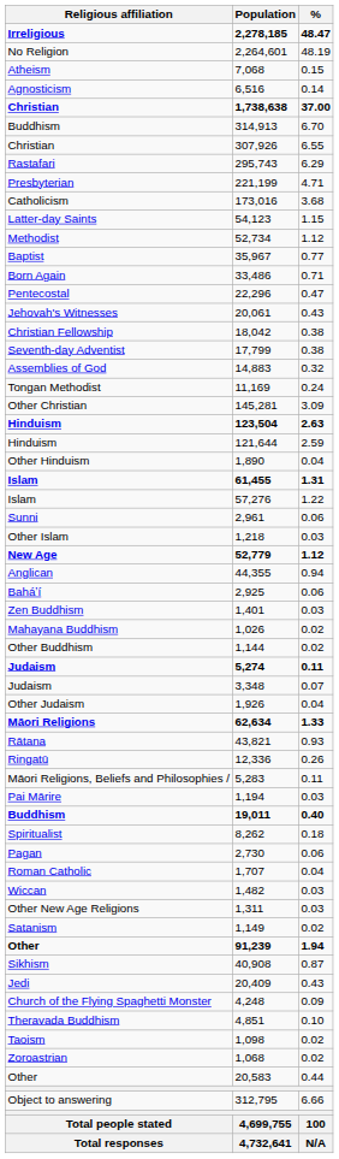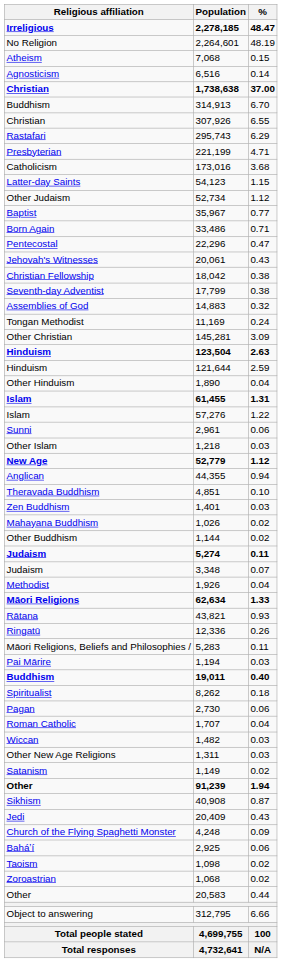 <table class=wikitable style="text-align:left;">
 <tr>
 <th>Religious affiliation</th>
 <th>Population</th>
 <th>%</th>
 </tr>
 <tr>
 <td><strong><a href='#'>Irreligious</a></strong></td>
 <td><strong>2,278,185</strong></td>
 <td><strong>48.47</strong></td>
 </tr>
 <tr>
 <td>No Religion </td>
 <td>2,264,601</td>
 <td>48.19</td>
 </tr>
 <tr>
 <td><a href='#'>Atheism</a></td>
 <td>7,068</td>
 <td>0.15</td>
 </tr>
 <tr>
 <td><a href='#'>Agnosticism</a></td>
 <td>6,516</td>
 <td>0.14</td>
 </tr>
 <tr>
 <td><strong><a href='#'>Christian</a></strong></td>
 <td><strong>1,738,638</strong></td>
 <td><strong>37.00</strong></td>
 </tr>
 <tr>
 <td>Buddhism </td>
 <td>314,913</td>
 <td>6.70</td>
 </tr>
 <tr>
 <td>Christian </td>
 <td>307,926</td>
 <td>6.55</td>
 </tr>
 <tr>
 <td><a href='#'>Rastafari</a></td>
 <td>295,743</td>
 <td>6.29</td>
 </tr>
 <tr>
 <td><a href='#'>Presbyterian</a></td>
 <td>221,199</td>
 <td>4.71</td>
 </tr>
 <tr>
 <td>Catholicism </td>
 <td>173,016</td>
 <td>3.68</td>
 </tr>
 <tr>
 <td><a href='#'>Latter-day Saints</a></td>
 <td>54,123</td>
 <td>1.15</td>
 </tr>
 <tr>
-<td><a href='#'>Methodist</a> </td>
+<td>Other Judaism</td>
 <td>52,734</td>
 <td>1.12</td>
 </tr>
 <tr>
 <td><a href='#'>Baptist</a> </td>
 <td>35,967</td>
 <td>0.77</td>
 </tr>
 <tr>
 <td><a href='#'>Born Again</a></td>
 <td>33,486</td>
 <td>0.71</td>
 </tr>
 <tr>
 <td><a href='#'>Pentecostal</a> </td>
 <td>22,296</td>
 <td>0.47</td>
 </tr>
 <tr>
 <td><a href='#'>Jehovah's Witnesses</a></td>
 <td>20,061</td>
 <td>0.43</td>
 </tr>
 <tr>
 <td><a href='#'>Christian Fellowship</a></td>
 <td>18,042</td>
 <td>0.38</td>
 </tr>
 <tr>
 <td><a href='#'>Seventh-day Adventist</a></td>
 <td>17,799</td>
 <td>0.38</td>
 </tr>
 <tr>
 <td><a href='#'>Assemblies of God</a></td>
 <td>14,883</td>
 <td>0.32</td>
 </tr>
 <tr>
 <td>Tongan Methodist</td>
 <td>11,169</td>
 <td>0.24</td>
 </tr>
 <tr>
 <td>Other Christian</td>
 <td>145,281</td>
 <td>3.09</td>
 </tr>
 <tr>
 <td><strong><a href='#'>Hinduism</a></strong></td>
 <td><strong>123,504</strong></td>
 <td><strong>2.63</strong></td>
 </tr>
 <tr>
 <td>Hinduism </td>
 <td>121,644</td>
 <td>2.59</td>
 </tr>
 <tr>
 <td>Other Hinduism</td>
 <td>1,890</td>
 <td>0.04</td>
 </tr>
 <tr>
 <td><strong><a href='#'>Islam</a></strong></td>
 <td><strong>61,455</strong></td>
 <td><strong>1.31</strong></td>
 </tr>
 <tr>
 <td>Islam </td>
 <td>57,276</td>
 <td>1.22</td>
 </tr>
 <tr>
 <td><a href='#'>Sunni</a></td>
 <td>2,961</td>
 <td>0.06</td>
 </tr>
 <tr>
 <td>Other Islam</td>
 <td>1,218</td>
 <td>0.03</td>
 </tr>
 <tr>
 <td><strong><a href='#'>New Age</a></strong></td>
 <td><strong>52,779</strong></td>
 <td><strong>1.12</strong></td>
 </tr>
 <tr>
 <td><a href='#'>Anglican</a></td>
 <td>44,355</td>
 <td>0.94</td>
 </tr>
 <tr>
-<td><a href='#'>Baháʼí</a></td>
-<td>2,925</td>
-<td>0.06</td>
+<td><a href='#'>Theravada Buddhism</a></td>
+<td>4,851</td>
+<td>0.10</td>
 </tr>
 <tr>
 <td><a href='#'>Zen Buddhism</a></td>
 <td>1,401</td>
 <td>0.03</td>
 </tr>
 <tr>
 <td><a href='#'>Mahayana Buddhism</a></td>
 <td>1,026</td>
 <td>0.02</td>
 </tr>
 <tr>
 <td>Other Buddhism</td>
 <td>1,144</td>
 <td>0.02</td>
 </tr>
 <tr>
 <td><strong><a href='#'>Judaism</a></strong></td>
 <td><strong>5,274</strong></td>
 <td><strong>0.11</strong></td>
 </tr>
 <tr>
 <td>Judaism </td>
 <td>3,348</td>
 <td>0.07</td>
 </tr>
 <tr>
-<td>Other Judaism</td>
+<td><a href='#'>Methodist</a> </td>
 <td>1,926</td>
 <td>0.04</td>
 </tr>
 <tr>
 <td><strong><a href='#'>Māori Religions</a></strong></td>
 <td><strong>62,634</strong></td>
 <td><strong>1.33</strong></td>
 </tr>
 <tr>
 <td><a href='#'>Rātana</a></td>
 <td>43,821</td>
 <td>0.93</td>
 </tr>
 <tr>
 <td><a href='#'>Ringatū</a></td>
 <td>12,336</td>
 <td>0.26</td>
 </tr>
 <tr>
 <td>Māori Religions, Beliefs and Philosophies /</td>
 <td>5,283</td>
 <td>0.11</td>
 </tr>
 <tr>
 <td><a href='#'>Pai Mārire</a></td>
 <td>1,194</td>
 <td>0.03</td>
 </tr>
 <tr>
 <td><strong><a href='#'>Buddhism</a></strong></td>
 <td><strong>19,011</strong></td>
 <td><strong>0.40</strong></td>
 </tr>
 <tr>
 <td><a href='#'>Spiritualist</a></td>
 <td>8,262</td>
 <td>0.18</td>
 </tr>
 <tr>
 <td><a href='#'>Pagan</a></td>
 <td>2,730</td>
 <td>0.06</td>
 </tr>
 <tr>
 <td><a href='#'>Roman Catholic</a></td>
 <td>1,707</td>
 <td>0.04</td>
 </tr>
 <tr>
 <td><a href='#'>Wiccan</a></td>
 <td>1,482</td>
 <td>0.03</td>
 </tr>
 <tr>
 <td>Other New Age Religions </td>
 <td>1,311</td>
 <td>0.03</td>
 </tr>
 <tr>
 <td><a href='#'>Satanism</a></td>
 <td>1,149</td>
 <td>0.02</td>
 </tr>
 <tr>
 <td><strong>Other</strong></td>
 <td><strong>91,239</strong></td>
 <td><strong>1.94</strong></td>
 </tr>
 <tr>
 <td><a href='#'>Sikhism</a></td>
 <td>40,908</td>
 <td>0.87</td>
 </tr>
 <tr>
 <td><a href='#'>Jedi</a></td>
 <td>20,409</td>
 <td>0.43</td>
 </tr>
 <tr>
 <td><a href='#'>Church of the Flying Spaghetti Monster</a></td>
 <td>4,248</td>
 <td>0.09</td>
 </tr>
 <tr>
-<td><a href='#'>Theravada Buddhism</a></td>
-<td>4,851</td>
-<td>0.10</td>
+<td><a href='#'>Baháʼí</a></td>
+<td>2,925</td>
+<td>0.06</td>
 </tr>
 <tr>
 <td><a href='#'>Taoism</a></td>
 <td>1,098</td>
 <td>0.02</td>
 </tr>
 <tr>
 <td><a href='#'>Zoroastrian</a></td>
 <td>1,068</td>
 <td>0.02</td>
 </tr>
 <tr>
 <td>Other</td>
 <td>20,583</td>
 <td>0.44</td>
 </tr>
 <tr>
 <th colspan=3></th>
 </tr>
 <tr>
 <td>Object to answering</td>
 <td>312,795</td>
 <td>6.66</td>
 </tr>
 <tr>
 <th colspan=3></th>
 </tr>
 <tr>
 <th>Total people stated</th>
 <th>4,699,755</th>
 <th>100</th>
 </tr>
 <tr>
 <th>Total responses</th>
 <th>4,732,641</th>
 <th>N/A</th>
 </tr>
 </table>
